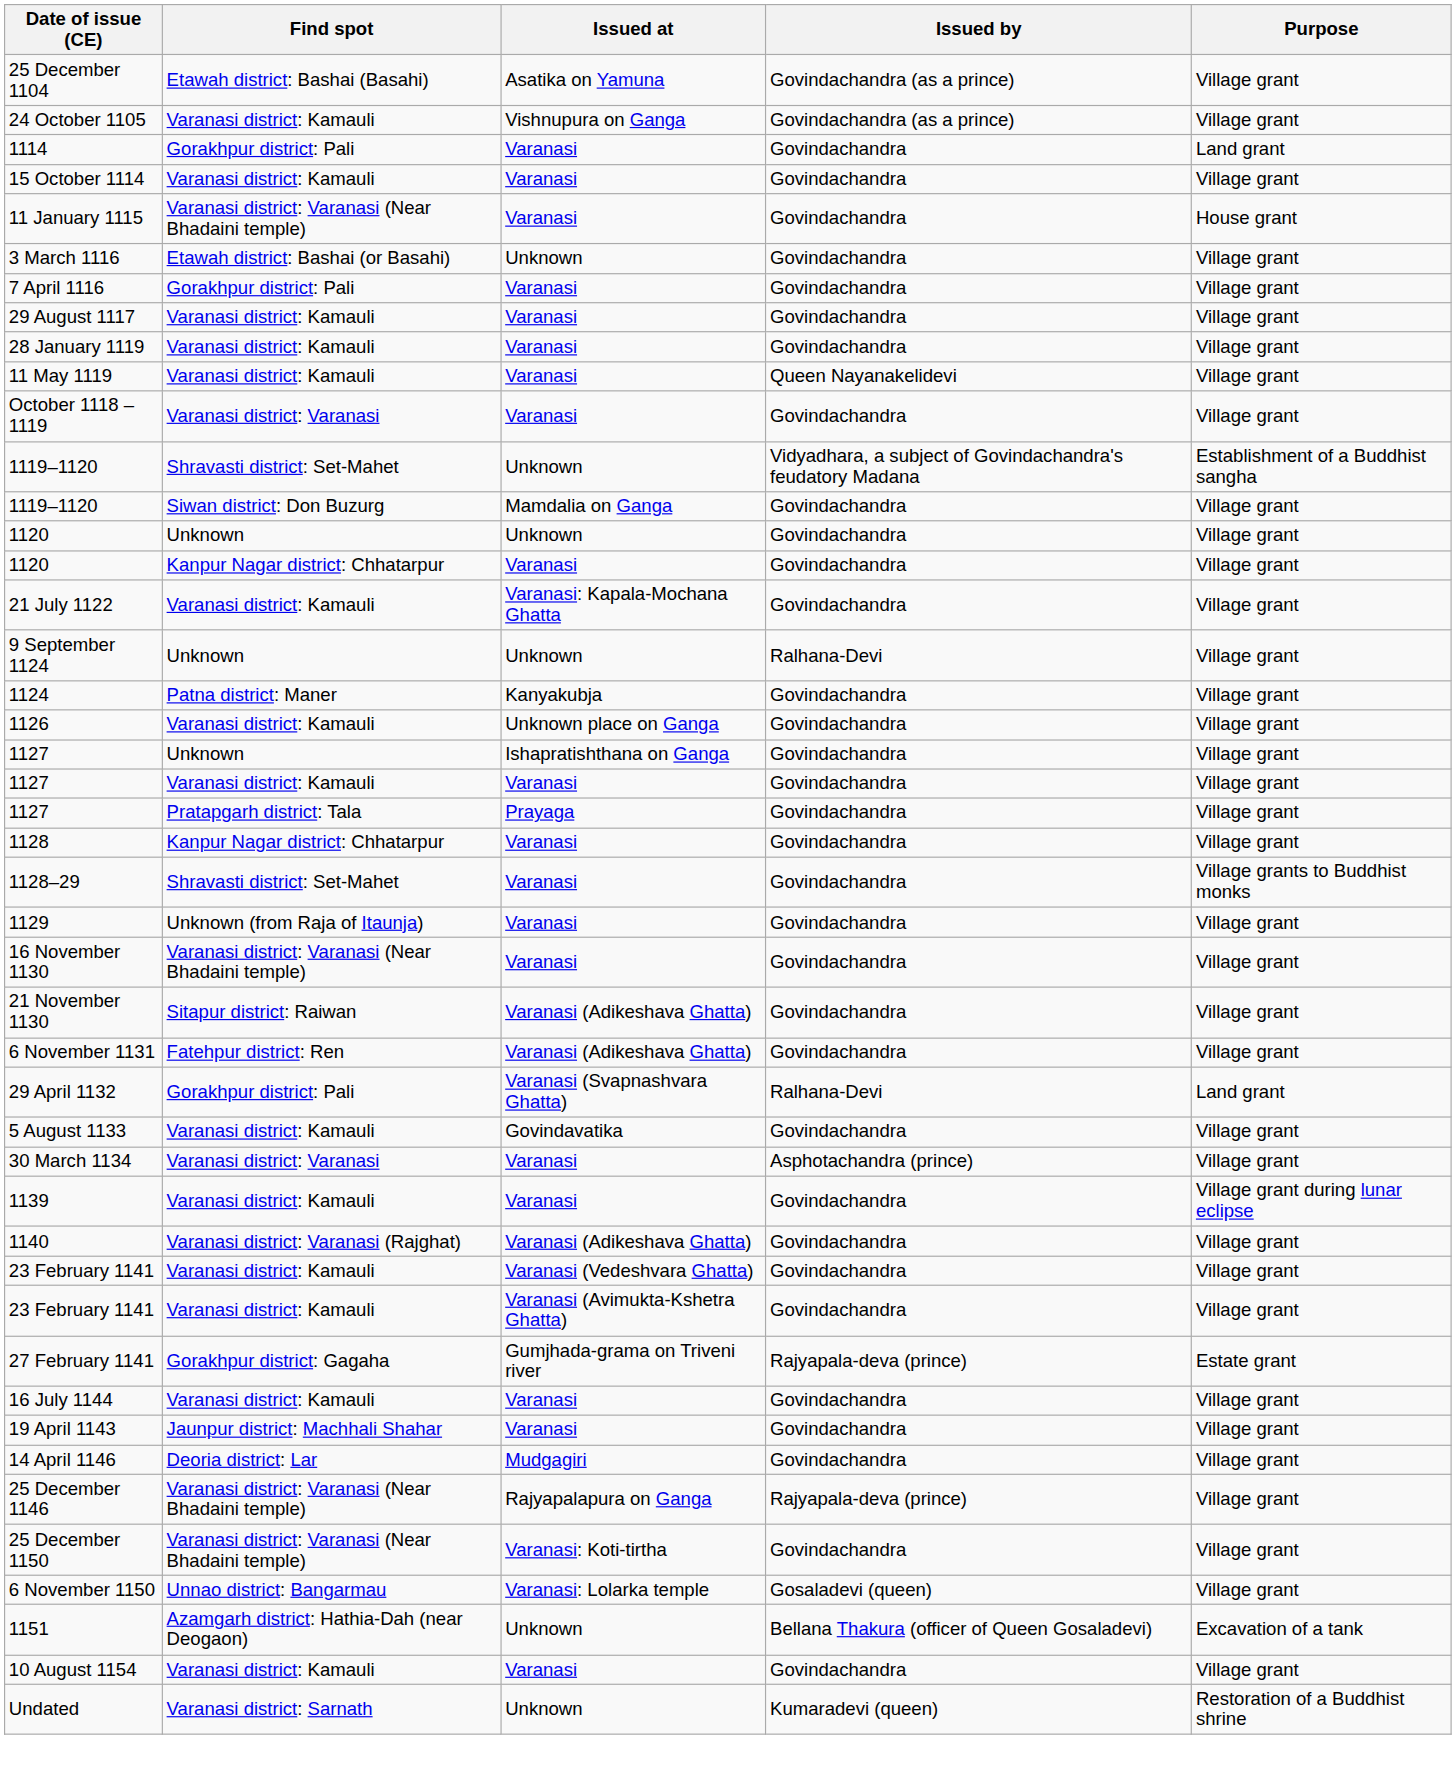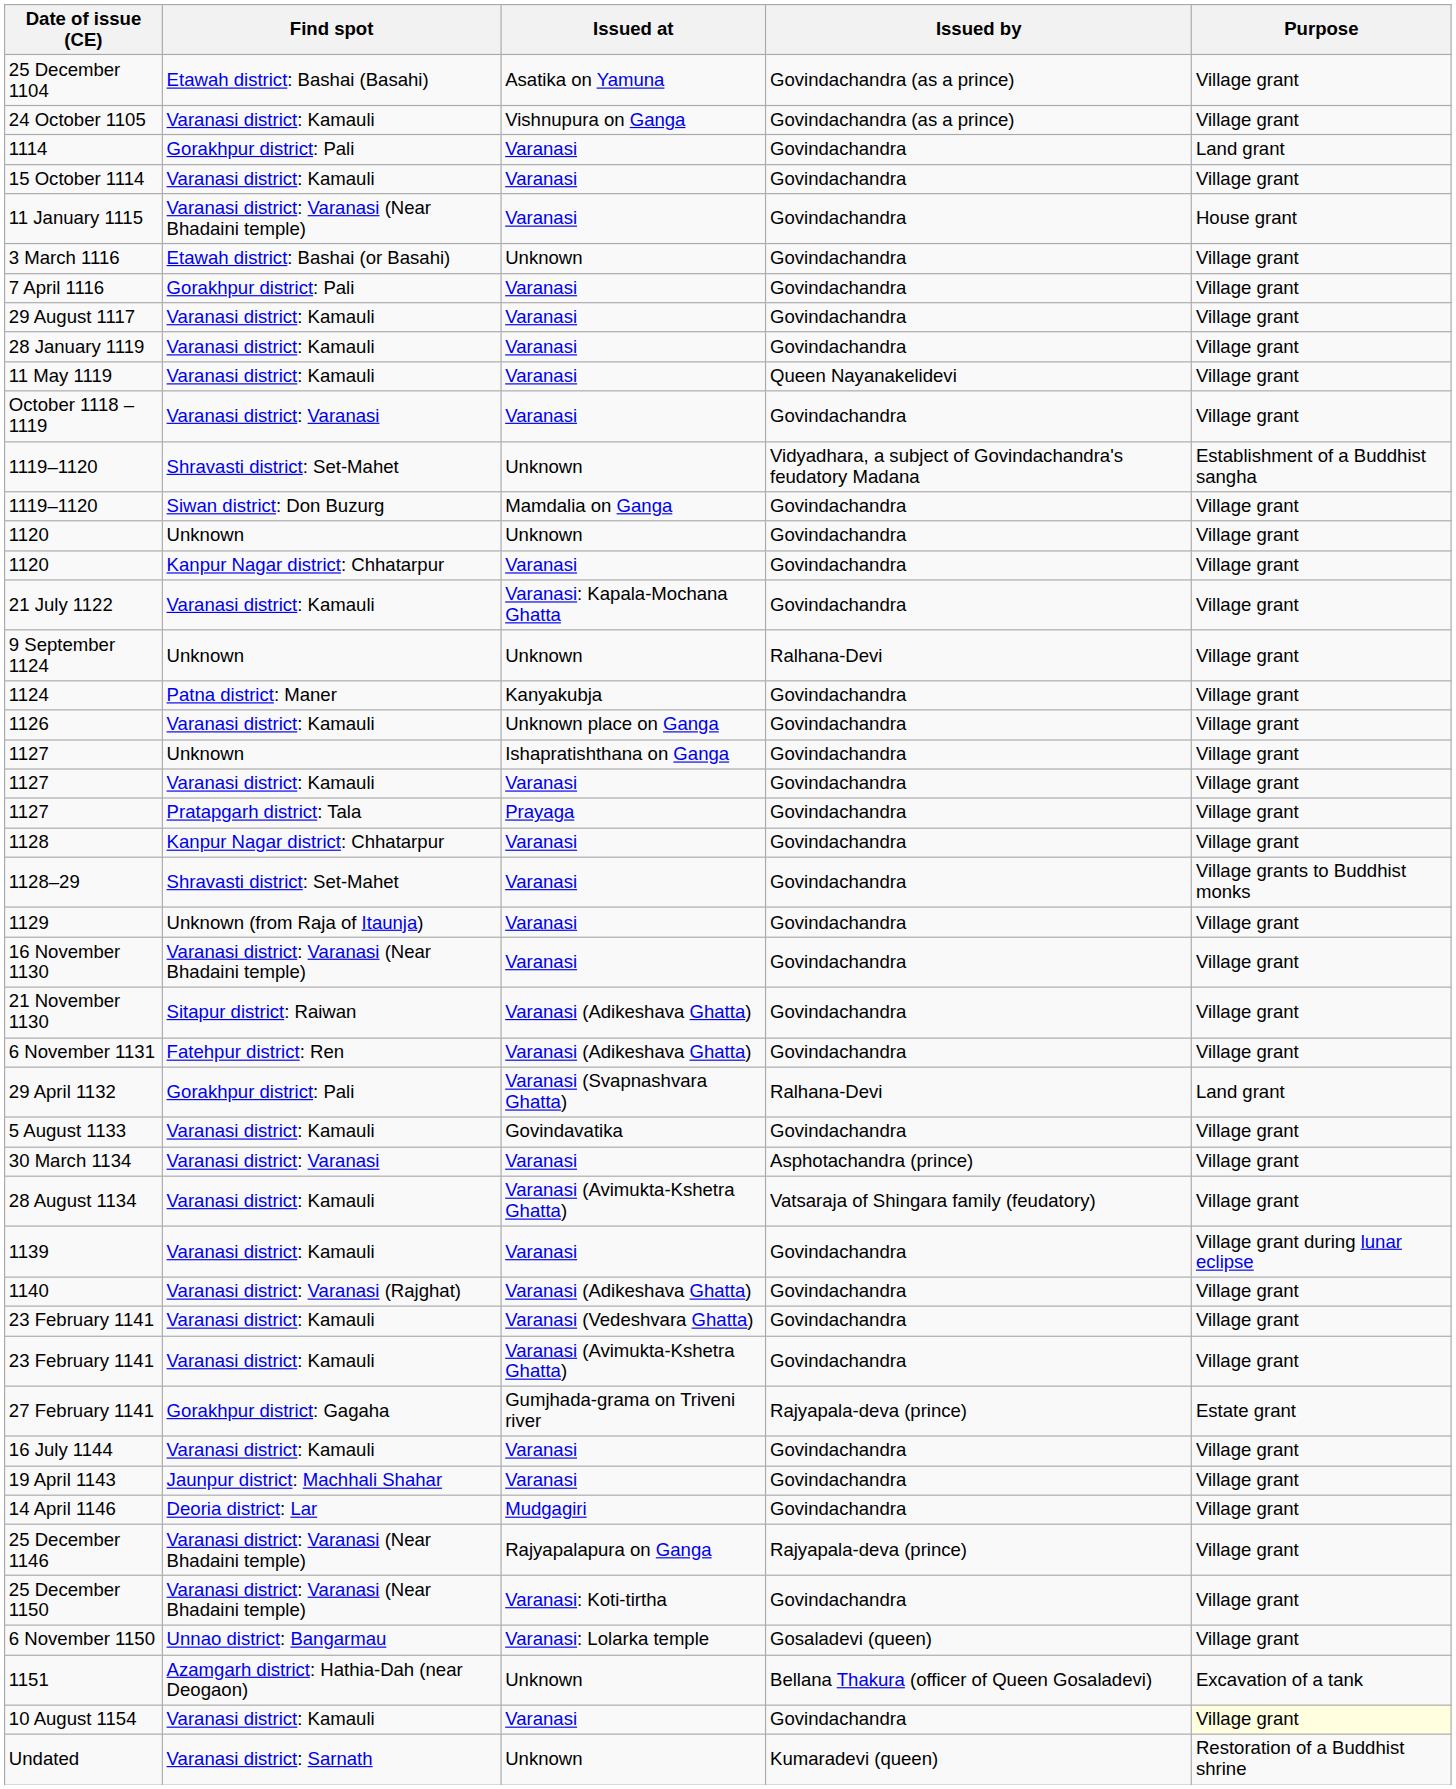 <table class="wikitable sortable">
 <tr>
 <th data-sort-type="date">Date of issue (CE)</th>
 <th>Find spot</th>
 <th>Issued at</th>
 <th>Issued by</th>
 <th>Purpose</th>
 </tr>
 <tr>
 <td>25 December 1104</td>
 <td><a href='#'>Etawah district</a>: Bashai (Basahi)</td>
 <td>Asatika on <a href='#'>Yamuna</a></td>
 <td>Govindachandra (as a prince)</td>
 <td>Village grant</td>
 </tr>
 <tr>
 <td>24 October 1105</td>
 <td><a href='#'>Varanasi district</a>: Kamauli</td>
 <td>Vishnupura on <a href='#'>Ganga</a></td>
 <td>Govindachandra (as a prince)</td>
 <td>Village grant</td>
 </tr>
 <tr>
 <td>1114</td>
 <td><a href='#'>Gorakhpur district</a>: Pali</td>
 <td><a href='#'>Varanasi</a></td>
 <td>Govindachandra</td>
 <td>Land grant</td>
 </tr>
 <tr>
 <td>15 October 1114</td>
 <td><a href='#'>Varanasi district</a>: Kamauli</td>
 <td><a href='#'>Varanasi</a></td>
 <td>Govindachandra</td>
 <td>Village grant</td>
 </tr>
 <tr>
 <td>11 January 1115</td>
 <td><a href='#'>Varanasi district</a>: <a href='#'>Varanasi</a> (Near Bhadaini temple)</td>
 <td><a href='#'>Varanasi</a></td>
 <td>Govindachandra</td>
 <td>House grant</td>
 </tr>
 <tr>
 <td>3 March 1116</td>
 <td><a href='#'>Etawah district</a>: Bashai (or Basahi)</td>
 <td>Unknown</td>
 <td>Govindachandra</td>
 <td>Village grant</td>
 </tr>
 <tr>
 <td>7 April 1116</td>
 <td><a href='#'>Gorakhpur district</a>: Pali</td>
 <td><a href='#'>Varanasi</a></td>
 <td>Govindachandra</td>
 <td>Village grant</td>
 </tr>
 <tr>
 <td>29 August 1117</td>
 <td><a href='#'>Varanasi district</a>: Kamauli</td>
 <td><a href='#'>Varanasi</a></td>
 <td>Govindachandra</td>
 <td>Village grant</td>
 </tr>
 <tr>
 <td>28 January 1119</td>
 <td><a href='#'>Varanasi district</a>: Kamauli</td>
 <td><a href='#'>Varanasi</a></td>
 <td>Govindachandra</td>
 <td>Village grant</td>
 </tr>
 <tr>
 <td>11 May 1119</td>
 <td><a href='#'>Varanasi district</a>: Kamauli</td>
 <td><a href='#'>Varanasi</a></td>
 <td>Queen Nayanakelidevi</td>
 <td>Village grant</td>
 </tr>
 <tr>
 <td>October 1118 – 1119</td>
 <td><a href='#'>Varanasi district</a>: <a href='#'>Varanasi</a></td>
 <td><a href='#'>Varanasi</a></td>
 <td>Govindachandra</td>
 <td>Village grant</td>
 </tr>
 <tr>
 <td>1119–1120</td>
 <td><a href='#'>Shravasti district</a>: Set-Mahet</td>
 <td>Unknown</td>
 <td>Vidyadhara, a subject of Govindachandra's feudatory Madana</td>
 <td>Establishment of a Buddhist sangha</td>
 </tr>
 <tr>
 <td>1119–1120</td>
 <td><a href='#'>Siwan district</a>: Don Buzurg</td>
 <td>Mamdalia on <a href='#'>Ganga</a></td>
 <td>Govindachandra</td>
 <td>Village grant</td>
 </tr>
 <tr>
 <td>1120</td>
 <td>Unknown</td>
 <td>Unknown</td>
 <td>Govindachandra</td>
 <td>Village grant</td>
 </tr>
 <tr>
 <td>1120</td>
 <td><a href='#'>Kanpur Nagar district</a>: Chhatarpur</td>
 <td><a href='#'>Varanasi</a></td>
 <td>Govindachandra</td>
 <td>Village grant</td>
 </tr>
 <tr>
 <td>21 July 1122</td>
 <td><a href='#'>Varanasi district</a>: Kamauli</td>
 <td><a href='#'>Varanasi</a>: Kapala-Mochana <a href='#'>Ghatta</a></td>
 <td>Govindachandra</td>
 <td>Village grant</td>
 </tr>
 <tr>
 <td>9 September 1124</td>
 <td>Unknown</td>
 <td>Unknown</td>
 <td>Ralhana-Devi</td>
 <td>Village grant</td>
 </tr>
 <tr>
 <td>1124</td>
 <td><a href='#'>Patna district</a>: Maner</td>
 <td>Kanyakubja</td>
 <td>Govindachandra</td>
 <td>Village grant</td>
 </tr>
 <tr>
 <td>1126</td>
 <td><a href='#'>Varanasi district</a>: Kamauli</td>
 <td>Unknown place on <a href='#'>Ganga</a></td>
 <td>Govindachandra</td>
 <td>Village grant</td>
 </tr>
 <tr>
 <td>1127</td>
 <td>Unknown</td>
 <td>Ishapratishthana on <a href='#'>Ganga</a></td>
 <td>Govindachandra</td>
 <td>Village grant</td>
 </tr>
 <tr>
 <td>1127</td>
 <td><a href='#'>Varanasi district</a>: Kamauli</td>
 <td><a href='#'>Varanasi</a></td>
 <td>Govindachandra</td>
 <td>Village grant</td>
 </tr>
 <tr>
 <td>1127</td>
 <td><a href='#'>Pratapgarh district</a>: Tala</td>
 <td><a href='#'>Prayaga</a></td>
 <td>Govindachandra</td>
 <td>Village grant</td>
 </tr>
 <tr>
 <td>1128</td>
 <td><a href='#'>Kanpur Nagar district</a>: Chhatarpur</td>
 <td><a href='#'>Varanasi</a></td>
 <td>Govindachandra</td>
 <td>Village grant</td>
 </tr>
 <tr>
 <td>1128–29</td>
 <td><a href='#'>Shravasti district</a>: Set-Mahet</td>
 <td><a href='#'>Varanasi</a></td>
 <td>Govindachandra</td>
 <td>Village grants to Buddhist monks</td>
 </tr>
 <tr>
 <td>1129</td>
 <td>Unknown (from Raja of <a href='#'>Itaunja</a>)</td>
 <td><a href='#'>Varanasi</a></td>
 <td>Govindachandra</td>
 <td>Village grant</td>
 </tr>
 <tr>
 <td>16 November 1130</td>
 <td><a href='#'>Varanasi district</a>: <a href='#'>Varanasi</a> (Near Bhadaini temple)</td>
 <td><a href='#'>Varanasi</a></td>
 <td>Govindachandra</td>
 <td>Village grant</td>
 </tr>
 <tr>
 <td>21 November 1130</td>
 <td><a href='#'>Sitapur district</a>: Raiwan</td>
 <td><a href='#'>Varanasi</a> (Adikeshava <a href='#'>Ghatta</a>)</td>
 <td>Govindachandra</td>
 <td>Village grant</td>
 </tr>
 <tr>
 <td>6 November 1131</td>
 <td><a href='#'>Fatehpur district</a>: Ren</td>
 <td><a href='#'>Varanasi</a> (Adikeshava <a href='#'>Ghatta</a>)</td>
 <td>Govindachandra</td>
 <td>Village grant</td>
 </tr>
 <tr>
 <td>29 April 1132</td>
 <td><a href='#'>Gorakhpur district</a>: Pali</td>
 <td><a href='#'>Varanasi</a> (Svapnashvara <a href='#'>Ghatta</a>)</td>
 <td>Ralhana-Devi</td>
 <td>Land grant</td>
 </tr>
 <tr>
 <td>5 August 1133</td>
 <td><a href='#'>Varanasi district</a>: Kamauli</td>
 <td>Govindavatika</td>
 <td>Govindachandra</td>
 <td>Village grant</td>
 </tr>
 <tr>
 <td>30 March 1134</td>
 <td><a href='#'>Varanasi district</a>: <a href='#'>Varanasi</a></td>
 <td><a href='#'>Varanasi</a></td>
 <td>Asphotachandra (prince)</td>
 <td>Village grant</td>
 </tr>
 <tr>
+<td>28 August 1134</td>
+<td><a href='#'>Varanasi district</a>: Kamauli</td>
+<td><a href='#'>Varanasi</a> (Avimukta-Kshetra <a href='#'>Ghatta</a>)</td>
+<td>Vatsaraja of Shingara family (feudatory)</td>
+<td>Village grant</td>
+</tr>
+<tr>
 <td>1139</td>
 <td><a href='#'>Varanasi district</a>: Kamauli</td>
 <td><a href='#'>Varanasi</a></td>
 <td>Govindachandra</td>
 <td>Village grant during <a href='#'>lunar eclipse</a></td>
 </tr>
 <tr>
 <td>1140</td>
 <td><a href='#'>Varanasi district</a>: <a href='#'>Varanasi</a> (Rajghat)</td>
 <td><a href='#'>Varanasi</a> (Adikeshava <a href='#'>Ghatta</a>)</td>
 <td>Govindachandra</td>
 <td>Village grant</td>
 </tr>
 <tr>
 <td>23 February 1141</td>
 <td><a href='#'>Varanasi district</a>: Kamauli</td>
 <td><a href='#'>Varanasi</a> (Vedeshvara <a href='#'>Ghatta</a>)</td>
 <td>Govindachandra</td>
 <td>Village grant</td>
 </tr>
 <tr>
 <td>23 February 1141</td>
 <td><a href='#'>Varanasi district</a>: Kamauli</td>
 <td><a href='#'>Varanasi</a> (Avimukta-Kshetra <a href='#'>Ghatta</a>)</td>
 <td>Govindachandra</td>
 <td>Village grant</td>
 </tr>
 <tr>
 <td>27 February 1141</td>
 <td><a href='#'>Gorakhpur district</a>: Gagaha</td>
 <td>Gumjhada-grama on Triveni river</td>
 <td>Rajyapala-deva (prince)</td>
 <td>Estate grant</td>
 </tr>
 <tr>
 <td>16 July 1144</td>
 <td><a href='#'>Varanasi district</a>: Kamauli</td>
 <td><a href='#'>Varanasi</a></td>
 <td>Govindachandra</td>
 <td>Village grant</td>
 </tr>
 <tr>
 <td>19 April 1143</td>
 <td><a href='#'>Jaunpur district</a>: <a href='#'>Machhali Shahar</a></td>
 <td><a href='#'>Varanasi</a></td>
 <td>Govindachandra</td>
 <td>Village grant</td>
 </tr>
 <tr>
 <td>14 April 1146</td>
 <td><a href='#'>Deoria district</a>: <a href='#'>Lar</a></td>
 <td><a href='#'>Mudgagiri</a></td>
 <td>Govindachandra</td>
 <td>Village grant</td>
 </tr>
 <tr>
 <td>25 December 1146</td>
 <td><a href='#'>Varanasi district</a>: <a href='#'>Varanasi</a> (Near Bhadaini temple)</td>
 <td>Rajyapalapura on <a href='#'>Ganga</a></td>
 <td>Rajyapala-deva (prince)</td>
 <td>Village grant</td>
 </tr>
 <tr>
 <td>25 December 1150</td>
 <td><a href='#'>Varanasi district</a>: <a href='#'>Varanasi</a> (Near Bhadaini temple)</td>
 <td><a href='#'>Varanasi</a>: Koti-tirtha</td>
 <td>Govindachandra</td>
 <td>Village grant</td>
 </tr>
 <tr>
 <td>6 November 1150</td>
 <td><a href='#'>Unnao district</a>: <a href='#'>Bangarmau</a></td>
 <td><a href='#'>Varanasi</a>: Lolarka temple</td>
 <td>Gosaladevi (queen)</td>
 <td>Village grant</td>
 </tr>
 <tr>
 <td>1151</td>
 <td><a href='#'>Azamgarh district</a>: Hathia-Dah (near Deogaon)</td>
 <td>Unknown</td>
 <td>Bellana <a href='#'>Thakura</a> (officer of Queen Gosaladevi)</td>
 <td>Excavation of a tank</td>
 </tr>
 <tr>
 <td>10 August 1154</td>
 <td><a href='#'>Varanasi district</a>: Kamauli</td>
 <td><a href='#'>Varanasi</a></td>
 <td>Govindachandra</td>
-<td>Village grant</td>
+<td style="background: lightyellow;">Village grant</td>
 </tr>
 <tr>
 <td>Undated</td>
 <td><a href='#'>Varanasi district</a>: <a href='#'>Sarnath</a></td>
 <td>Unknown</td>
 <td>Kumaradevi (queen)</td>
 <td>Restoration of a Buddhist shrine </td>
 </tr>
 </table>
